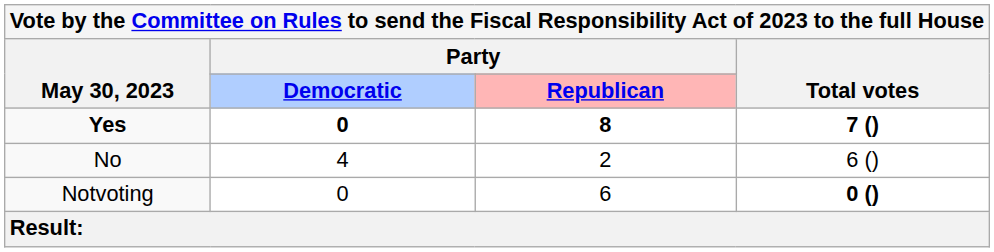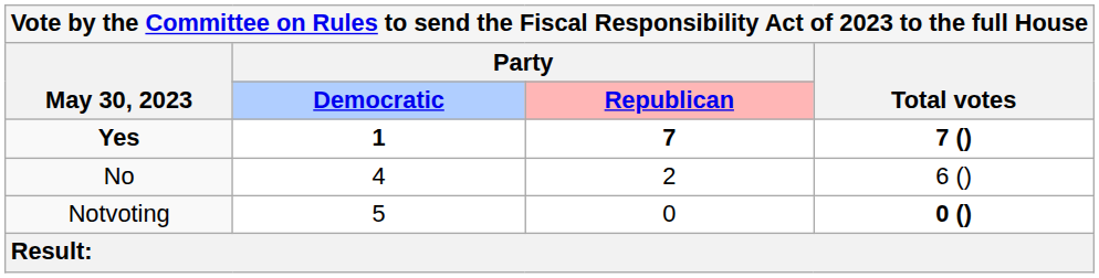 <table class="wikitable" style="text-align:center">
 <tr>
 <th colspan=5 style="background:#f5f5f5">Vote by the <a href='#'>Committee on Rules</a> to send the Fiscal Responsibility Act of 2023 to the full House</th>
 </tr>
 <tr style="vertical-align:bottom;">
 <th rowspan=2 style="width: 9em;">May 30, 2023</th>
 <th colspan=2>Party</th>
 <th rowspan=2>Total votes</th>
 </tr>
 <tr style="vertical-align:bottom;">
 <th style="background-color:#b0ceff;"><a href='#'>Democratic</a></th>
 <th style="background-color:#ffb6b6;"><a href='#'>Republican</a></th>
 </tr>
 <tr>
 <td><strong>Yes</strong></td>
-<td style="background:#ffffff"><strong>0</strong></td>
-<td style="background:#ffffff"><strong>8</strong></td>
+<td style="background:#ffffff"><strong>1</strong></td>
+<td style="background:#ffffff"><strong>7</strong></td>
 <td style="background:#ffffff"><strong>7 ()</strong></td>
 </tr>
 <tr>
 <td>No</td>
 <td style="background:#ffffff">4</td>
 <td style="background:#ffffff">2</td>
 <td style="background:#ffffff">6 ()</td>
 </tr>
 <tr>
 <td>Notvoting</td>
+<td style="background:#ffffff">5</td>
 <td style="background:#ffffff">0</td>
-<td style="background:#ffffff">6</td>
 <td style="background:#ffffff"><strong>0  ()</strong></td>
 </tr>
 <tr>
 <th colspan=5 style="text-align:left;">Result: </th>
 </tr>
 </table>
